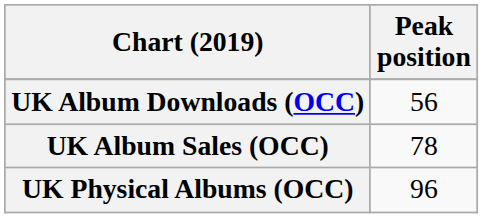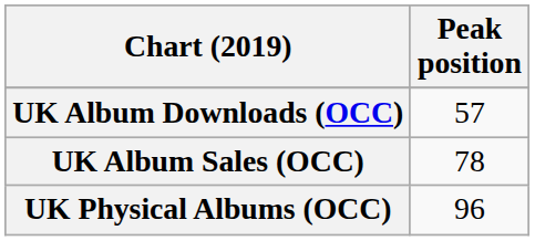 <table class="wikitable sortable plainrowheaders" style="text-align:center">
 <tr>
 <th scope="col">Chart (2019)</th>
 <th scope="col">Peak<br>position</th>
 </tr>
 <tr>
 </tr>
 <tr>
 <th scope="row">UK Album Downloads (<a href='#'>OCC</a>)</th>
-<td>56</td>
+<td>57</td>
 </tr>
 <tr>
 <th scope="row">UK Album Sales (OCC)</th>
 <td>78</td>
 </tr>
 <tr>
 <th scope="row">UK Physical Albums (OCC)</th>
 <td>96</td>
 </tr>
 </table>
